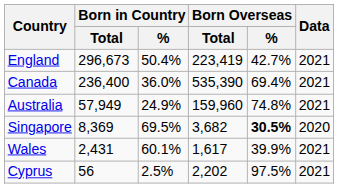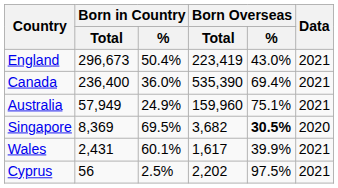 <table class="wikitable sortable col2right col4right">
 <tr>
 <th rowspan="2">Country</th>
 <th colspan="2">Born in Country</th>
 <th colspan="2">Born Overseas</th>
 <th rowspan="2">Data</th>
 </tr>
 <tr>
 <th>Total</th>
 <th>%</th>
 <th>Total</th>
 <th>%</th>
 </tr>
 <tr>
 <td> <a href='#'>England</a></td>
 <td>296,673</td>
 <td>50.4%</td>
 <td>223,419</td>
-<td>42.7%</td>
+<td>43.0%</td>
 <td>2021</td>
 </tr>
 <tr>
 <td> <a href='#'>Canada</a></td>
 <td>236,400</td>
 <td>36.0%</td>
 <td>535,390</td>
 <td>69.4%</td>
 <td>2021</td>
 </tr>
 <tr>
 <td> <a href='#'>Australia</a></td>
 <td>57,949</td>
 <td>24.9%</td>
 <td>159,960</td>
-<td>74.8%</td>
+<td>75.1%</td>
 <td>2021</td>
 </tr>
 <tr>
 <td> <a href='#'>Singapore</a></td>
 <td>8,369</td>
 <td>69.5%</td>
 <td>3,682</td>
 <td><strong>30.5%</strong></td>
 <td>2020</td>
 </tr>
 <tr>
 <td> <a href='#'>Wales</a></td>
 <td>2,431</td>
 <td>60.1%</td>
 <td>1,617</td>
 <td>39.9%</td>
 <td>2021</td>
 </tr>
 <tr>
 <td> <a href='#'>Cyprus</a></td>
 <td>56</td>
 <td>2.5%</td>
 <td>2,202</td>
 <td>97.5%</td>
 <td>2021</td>
 </tr>
 </table>
